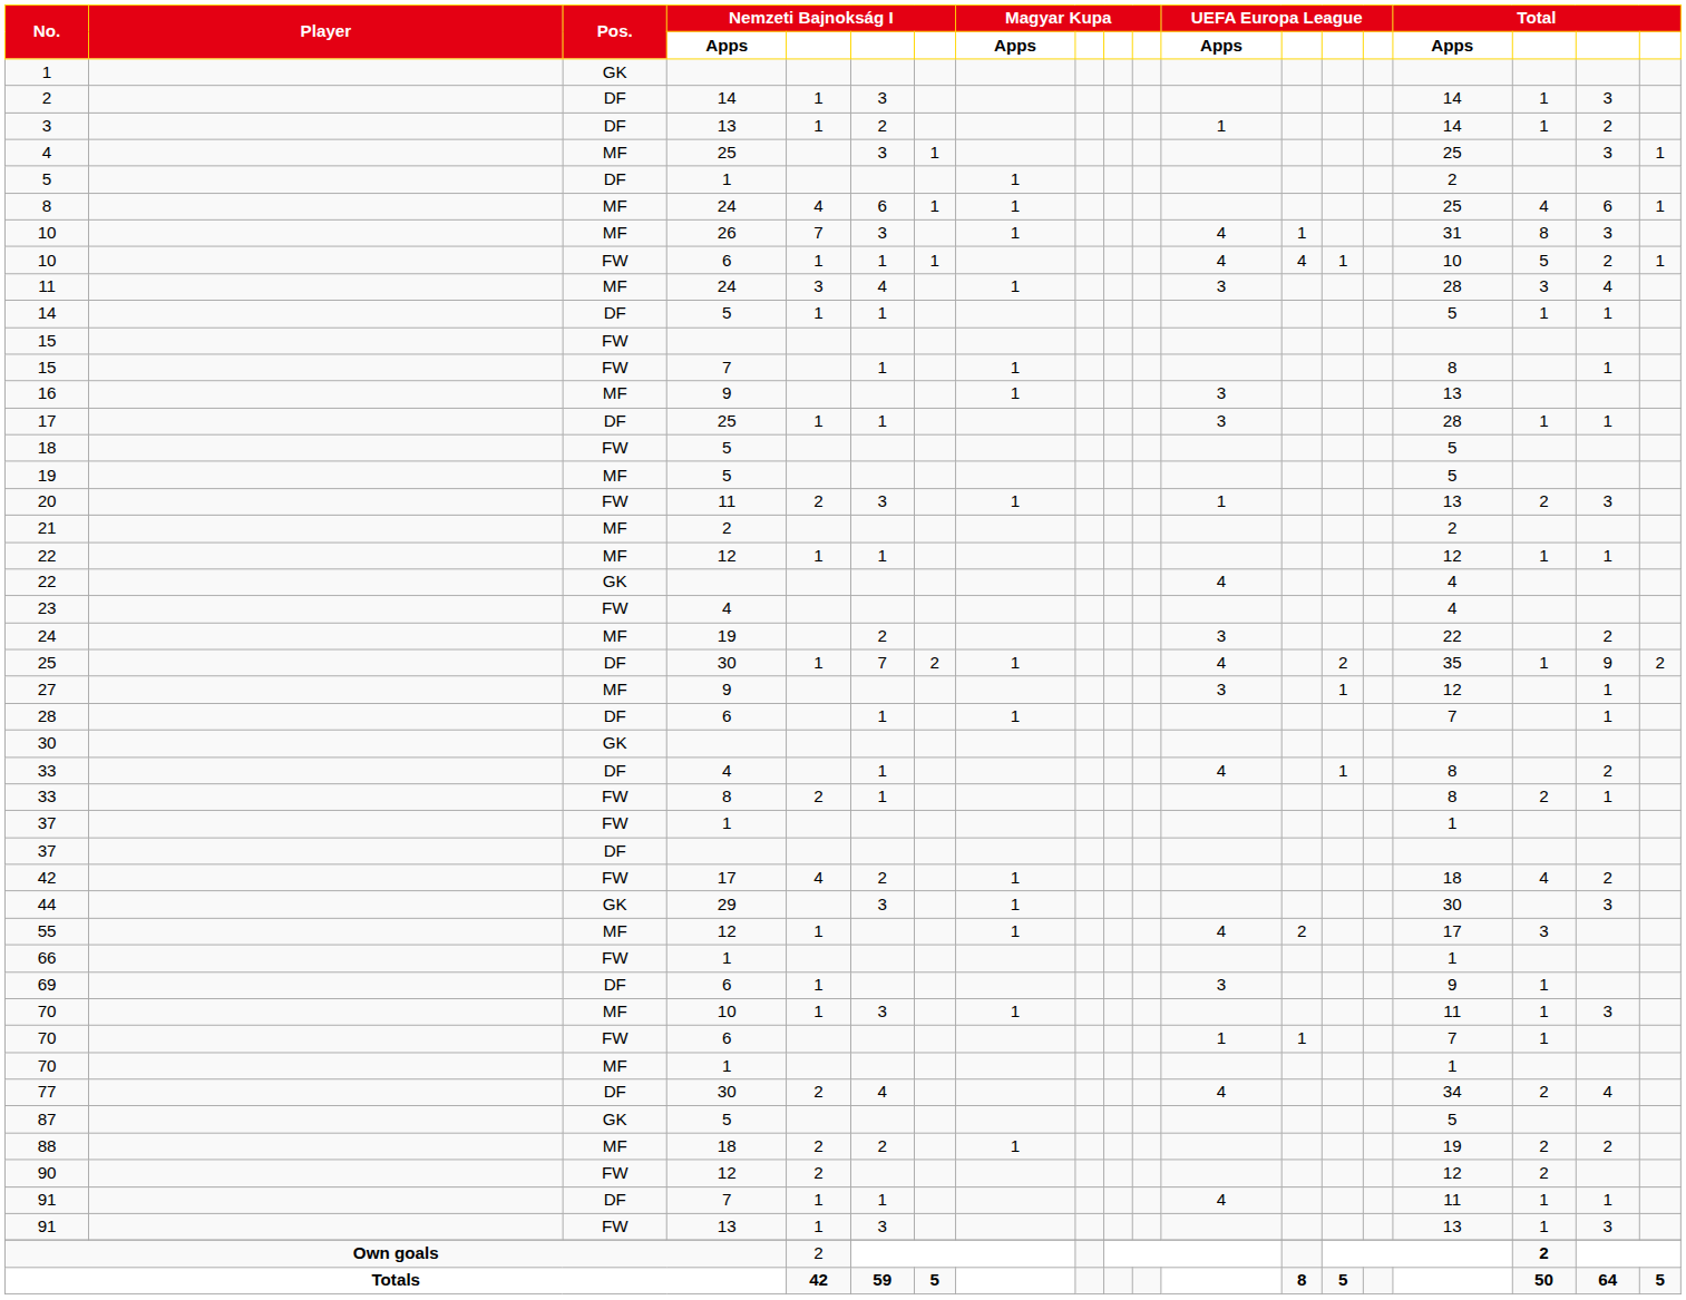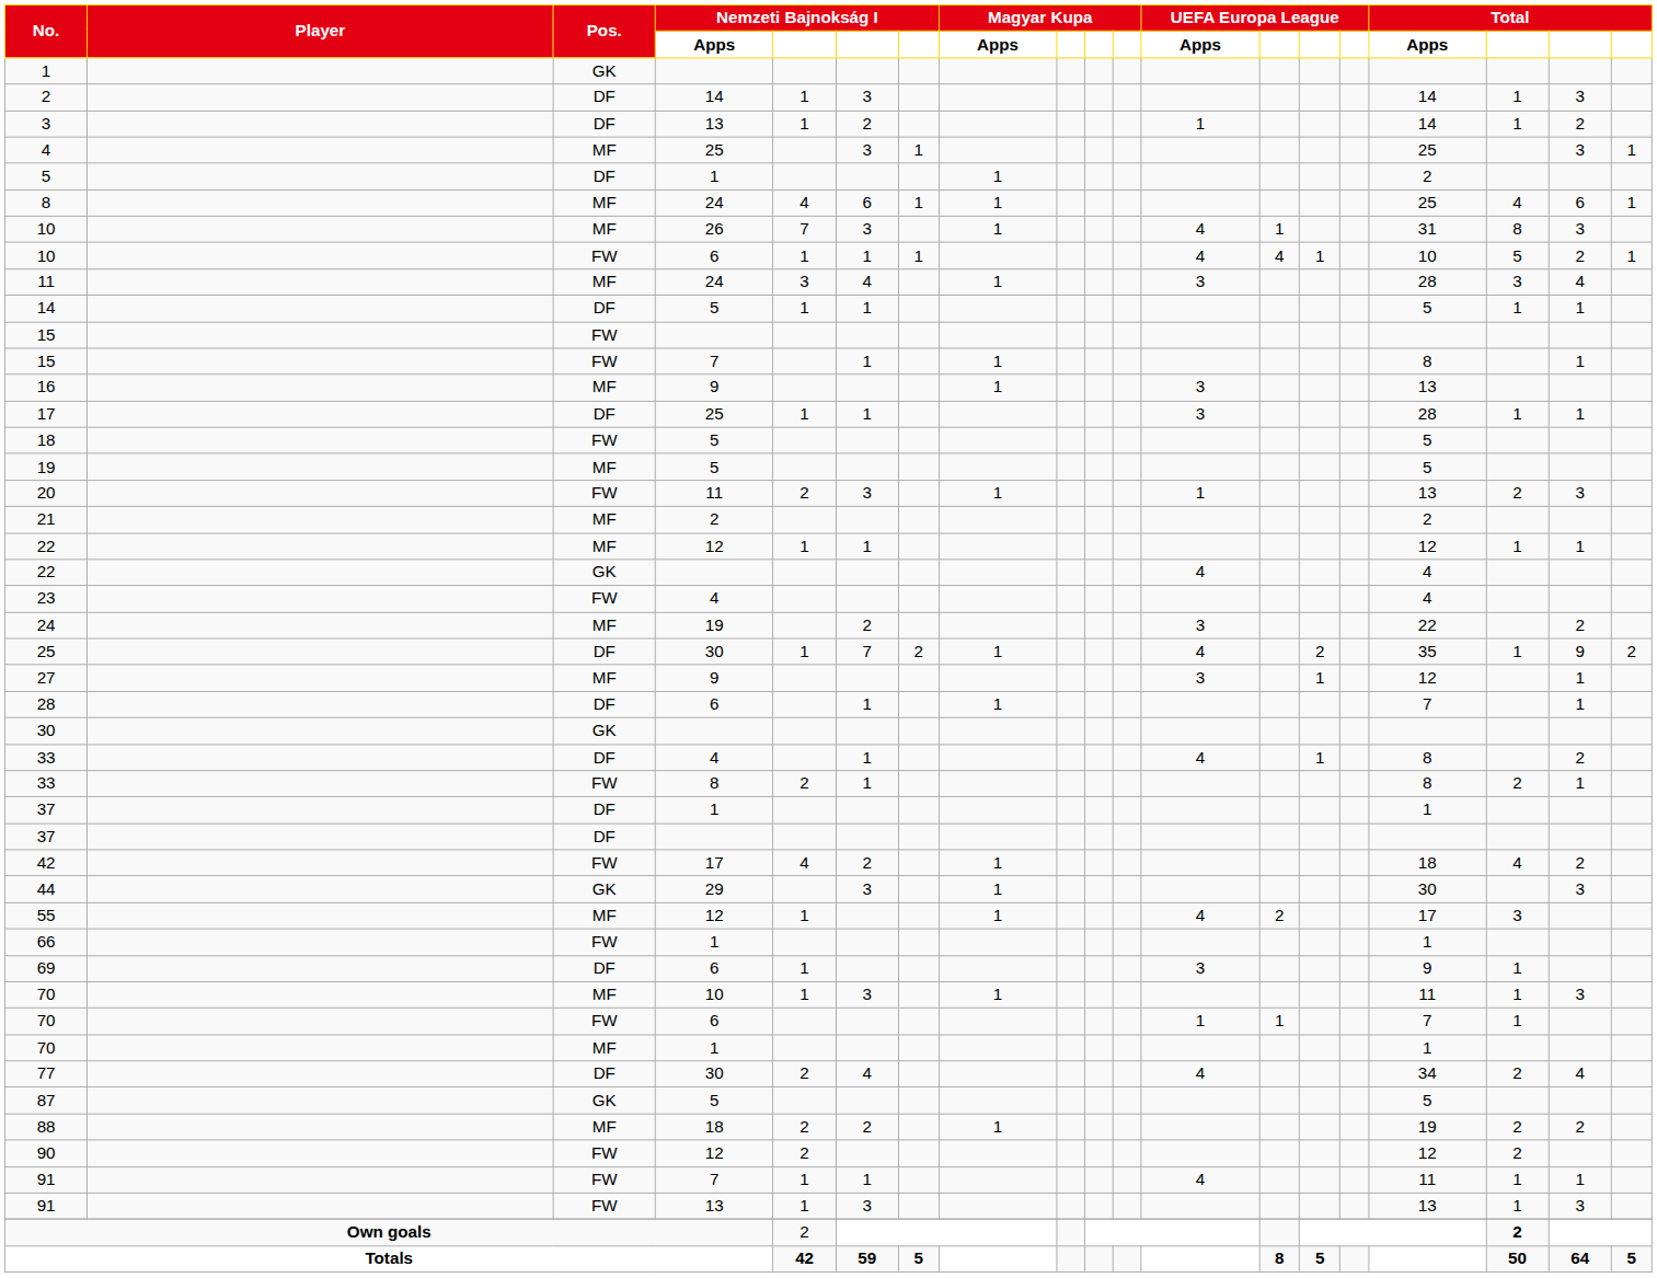 <table class="wikitable sortable alternance" style="text-align:center;width:100%">
 <tr>
 <th rowspan="2" style="background-color:#E40013;color:white;border:1px solid gold;width:5px">No.</th>
 <th rowspan="2" style="background-color:#E40013;color:white;border:1px solid gold;width:180px">Player</th>
 <th rowspan="2" style="background-color:#E40013;color:white;border:1px solid gold;width:5px">Pos.</th>
 <th colspan="4" style="background:#E40013;color:white;border:1px solid gold">Nemzeti Bajnokság I</th>
 <th colspan="4" style="background:#E40013;color:white;border:1px solid gold">Magyar Kupa</th>
 <th colspan="4" style="background:#E40013;color:white;border:1px solid gold">UEFA Europa League</th>
 <th colspan="4" style="background:#E40013;color:white;border:1px solid gold">Total</th>
 </tr>
 <tr style="text-align:center">
 <th width="4" style="background-color:white;color:black;border:1px solid gold">Apps</th>
 <th width="4" style="background-color:white;border:1px solid gold"></th>
 <th width="4" style="background-color:white;border:1px solid gold"></th>
 <th width="4" style="background-color:white;border:1px solid gold"></th>
 <th width="4" style="background-color:white;color:black;border:1px solid gold">Apps</th>
 <th width="4" style="background-color:white;border:1px solid gold"></th>
 <th width="4" style="background-color:white;border:1px solid gold"></th>
 <th width="4" style="background-color:white;border:1px solid gold"></th>
 <th width="4" style="background-color:white;color:black;border:1px solid gold">Apps</th>
 <th width="4" style="background-color:white;border:1px solid gold"></th>
 <th width="4" style="background-color:white;border:1px solid gold"></th>
 <th width="4" style="background-color:white;border:1px solid gold"></th>
 <th width="4" style="background-color:white;color:black;border:1px solid gold">Apps</th>
 <th width="4" style="background-color:white;border:1px solid gold"></th>
 <th width="4" style="background-color:white;border:1px solid gold"></th>
 <th width="4" style="background-color:white;border:1px solid gold"></th>
 </tr>
 <tr>
 <td>1</td>
 <td> </td>
 <td>GK</td>
 <td></td>
 <td></td>
 <td></td>
 <td></td>
 <td></td>
 <td></td>
 <td></td>
 <td></td>
 <td></td>
 <td></td>
 <td></td>
 <td></td>
 <td></td>
 <td></td>
 <td></td>
 <td></td>
 </tr>
 <tr>
 <td>2</td>
 <td> </td>
 <td>DF</td>
 <td>14</td>
 <td>1</td>
 <td>3</td>
 <td></td>
 <td></td>
 <td></td>
 <td></td>
 <td></td>
 <td></td>
 <td></td>
 <td></td>
 <td></td>
 <td>14</td>
 <td>1</td>
 <td>3</td>
 <td></td>
 </tr>
 <tr>
 <td>3</td>
 <td> </td>
 <td>DF</td>
 <td>13</td>
 <td>1</td>
 <td>2</td>
 <td></td>
 <td></td>
 <td></td>
 <td></td>
 <td></td>
 <td>1</td>
 <td></td>
 <td></td>
 <td></td>
 <td>14</td>
 <td>1</td>
 <td>2</td>
 <td></td>
 </tr>
 <tr>
 <td>4</td>
 <td> </td>
 <td>MF</td>
 <td>25</td>
 <td></td>
 <td>3</td>
 <td>1</td>
 <td></td>
 <td></td>
 <td></td>
 <td></td>
 <td></td>
 <td></td>
 <td></td>
 <td></td>
 <td>25</td>
 <td></td>
 <td>3</td>
 <td>1</td>
 </tr>
 <tr>
 <td>5</td>
 <td> </td>
 <td>DF</td>
 <td>1</td>
 <td></td>
 <td></td>
 <td></td>
 <td>1</td>
 <td></td>
 <td></td>
 <td></td>
 <td></td>
 <td></td>
 <td></td>
 <td></td>
 <td>2</td>
 <td></td>
 <td></td>
 <td></td>
 </tr>
 <tr>
 <td>8</td>
 <td> </td>
 <td>MF</td>
 <td>24</td>
 <td>4</td>
 <td>6</td>
 <td>1</td>
 <td>1</td>
 <td></td>
 <td></td>
 <td></td>
 <td></td>
 <td></td>
 <td></td>
 <td></td>
 <td>25</td>
 <td>4</td>
 <td>6</td>
 <td>1</td>
 </tr>
 <tr>
 <td>10</td>
 <td> </td>
 <td>MF</td>
 <td>26</td>
 <td>7</td>
 <td>3</td>
 <td></td>
 <td>1</td>
 <td></td>
 <td></td>
 <td></td>
 <td>4</td>
 <td>1</td>
 <td></td>
 <td></td>
 <td>31</td>
 <td>8</td>
 <td>3</td>
 <td></td>
 </tr>
 <tr>
 <td>10</td>
 <td> </td>
 <td>FW</td>
 <td>6</td>
 <td>1</td>
 <td>1</td>
 <td>1</td>
 <td></td>
 <td></td>
 <td></td>
 <td></td>
 <td>4</td>
 <td>4</td>
 <td>1</td>
 <td></td>
 <td>10</td>
 <td>5</td>
 <td>2</td>
 <td>1</td>
 </tr>
 <tr>
 <td>11</td>
 <td> </td>
 <td>MF</td>
 <td>24</td>
 <td>3</td>
 <td>4</td>
 <td></td>
 <td>1</td>
 <td></td>
 <td></td>
 <td></td>
 <td>3</td>
 <td></td>
 <td></td>
 <td></td>
 <td>28</td>
 <td>3</td>
 <td>4</td>
 <td></td>
 </tr>
 <tr>
 <td>14</td>
 <td> </td>
 <td>DF</td>
 <td>5</td>
 <td>1</td>
 <td>1</td>
 <td></td>
 <td></td>
 <td></td>
 <td></td>
 <td></td>
 <td></td>
 <td></td>
 <td></td>
 <td></td>
 <td>5</td>
 <td>1</td>
 <td>1</td>
 <td></td>
 </tr>
 <tr>
 <td>15</td>
 <td> </td>
 <td>FW</td>
 <td></td>
 <td></td>
 <td></td>
 <td></td>
 <td></td>
 <td></td>
 <td></td>
 <td></td>
 <td></td>
 <td></td>
 <td></td>
 <td></td>
 <td></td>
 <td></td>
 <td></td>
 <td></td>
 </tr>
 <tr>
 <td>15</td>
 <td> </td>
 <td>FW</td>
 <td>7</td>
 <td></td>
 <td>1</td>
 <td></td>
 <td>1</td>
 <td></td>
 <td></td>
 <td></td>
 <td></td>
 <td></td>
 <td></td>
 <td></td>
 <td>8</td>
 <td></td>
 <td>1</td>
 <td></td>
 </tr>
 <tr>
 <td>16</td>
 <td> </td>
 <td>MF</td>
 <td>9</td>
 <td></td>
 <td></td>
 <td></td>
 <td>1</td>
 <td></td>
 <td></td>
 <td></td>
 <td>3</td>
 <td></td>
 <td></td>
 <td></td>
 <td>13</td>
 <td></td>
 <td></td>
 <td></td>
 </tr>
 <tr>
 <td>17</td>
 <td> </td>
 <td>DF</td>
 <td>25</td>
 <td>1</td>
 <td>1</td>
 <td></td>
 <td></td>
 <td></td>
 <td></td>
 <td></td>
 <td>3</td>
 <td></td>
 <td></td>
 <td></td>
 <td>28</td>
 <td>1</td>
 <td>1</td>
 <td></td>
 </tr>
 <tr>
 <td>18</td>
 <td> </td>
 <td>FW</td>
 <td>5</td>
 <td></td>
 <td></td>
 <td></td>
 <td></td>
 <td></td>
 <td></td>
 <td></td>
 <td></td>
 <td></td>
 <td></td>
 <td></td>
 <td>5</td>
 <td></td>
 <td></td>
 <td></td>
 </tr>
 <tr>
 <td>19</td>
 <td> </td>
 <td>MF</td>
 <td>5</td>
 <td></td>
 <td></td>
 <td></td>
 <td></td>
 <td></td>
 <td></td>
 <td></td>
 <td></td>
 <td></td>
 <td></td>
 <td></td>
 <td>5</td>
 <td></td>
 <td></td>
 <td></td>
 </tr>
 <tr>
 <td>20</td>
 <td> </td>
 <td>FW</td>
 <td>11</td>
 <td>2</td>
 <td>3</td>
 <td></td>
 <td>1</td>
 <td></td>
 <td></td>
 <td></td>
 <td>1</td>
 <td></td>
 <td></td>
 <td></td>
 <td>13</td>
 <td>2</td>
 <td>3</td>
 <td></td>
 </tr>
 <tr>
 <td>21</td>
 <td> </td>
 <td>MF</td>
 <td>2</td>
 <td></td>
 <td></td>
 <td></td>
 <td></td>
 <td></td>
 <td></td>
 <td></td>
 <td></td>
 <td></td>
 <td></td>
 <td></td>
 <td>2</td>
 <td></td>
 <td></td>
 <td></td>
 </tr>
 <tr>
 <td>22</td>
 <td> </td>
 <td>MF</td>
 <td>12</td>
 <td>1</td>
 <td>1</td>
 <td></td>
 <td></td>
 <td></td>
 <td></td>
 <td></td>
 <td></td>
 <td></td>
 <td></td>
 <td></td>
 <td>12</td>
 <td>1</td>
 <td>1</td>
 <td></td>
 </tr>
 <tr>
 <td>22</td>
 <td> </td>
 <td>GK</td>
 <td></td>
 <td></td>
 <td></td>
 <td></td>
 <td></td>
 <td></td>
 <td></td>
 <td></td>
 <td>4</td>
 <td></td>
 <td></td>
 <td></td>
 <td>4</td>
 <td></td>
 <td></td>
 <td></td>
 </tr>
 <tr>
 <td>23</td>
 <td> </td>
 <td>FW</td>
 <td>4</td>
 <td></td>
 <td></td>
 <td></td>
 <td></td>
 <td></td>
 <td></td>
 <td></td>
 <td></td>
 <td></td>
 <td></td>
 <td></td>
 <td>4</td>
 <td></td>
 <td></td>
 <td></td>
 </tr>
 <tr>
 <td>24</td>
 <td> </td>
 <td>MF</td>
 <td>19</td>
 <td></td>
 <td>2</td>
 <td></td>
 <td></td>
 <td></td>
 <td></td>
 <td></td>
 <td>3</td>
 <td></td>
 <td></td>
 <td></td>
 <td>22</td>
 <td></td>
 <td>2</td>
 <td></td>
 </tr>
 <tr>
 <td>25</td>
 <td> </td>
 <td>DF</td>
 <td>30</td>
 <td>1</td>
 <td>7</td>
 <td>2</td>
 <td>1</td>
 <td></td>
 <td></td>
 <td></td>
 <td>4</td>
 <td></td>
 <td>2</td>
 <td></td>
 <td>35</td>
 <td>1</td>
 <td>9</td>
 <td>2</td>
 </tr>
 <tr>
 <td>27</td>
 <td> </td>
 <td>MF</td>
 <td>9</td>
 <td></td>
 <td></td>
 <td></td>
 <td></td>
 <td></td>
 <td></td>
 <td></td>
 <td>3</td>
 <td></td>
 <td>1</td>
 <td></td>
 <td>12</td>
 <td></td>
 <td>1</td>
 <td></td>
 </tr>
 <tr>
 <td>28</td>
 <td> </td>
 <td>DF</td>
 <td>6</td>
 <td></td>
 <td>1</td>
 <td></td>
 <td>1</td>
 <td></td>
 <td></td>
 <td></td>
 <td></td>
 <td></td>
 <td></td>
 <td></td>
 <td>7</td>
 <td></td>
 <td>1</td>
 <td></td>
 </tr>
 <tr>
 <td>30</td>
 <td> </td>
 <td>GK</td>
 <td></td>
 <td></td>
 <td></td>
 <td></td>
 <td></td>
 <td></td>
 <td></td>
 <td></td>
 <td></td>
 <td></td>
 <td></td>
 <td></td>
 <td></td>
 <td></td>
 <td></td>
 <td></td>
 </tr>
 <tr>
 <td>33</td>
 <td> </td>
 <td>DF</td>
 <td>4</td>
 <td></td>
 <td>1</td>
 <td></td>
 <td></td>
 <td></td>
 <td></td>
 <td></td>
 <td>4</td>
 <td></td>
 <td>1</td>
 <td></td>
 <td>8</td>
 <td></td>
 <td>2</td>
 <td></td>
 </tr>
 <tr>
 <td>33</td>
 <td> </td>
 <td>FW</td>
 <td>8</td>
 <td>2</td>
 <td>1</td>
 <td></td>
 <td></td>
 <td></td>
 <td></td>
 <td></td>
 <td></td>
 <td></td>
 <td></td>
 <td></td>
 <td>8</td>
 <td>2</td>
 <td>1</td>
 <td></td>
 </tr>
 <tr>
 <td>37</td>
 <td> </td>
-<td>FW</td>
+<td>DF</td>
 <td>1</td>
 <td></td>
 <td></td>
 <td></td>
 <td></td>
 <td></td>
 <td></td>
 <td></td>
 <td></td>
 <td></td>
 <td></td>
 <td></td>
 <td>1</td>
 <td></td>
 <td></td>
 <td></td>
 </tr>
 <tr>
 <td>37</td>
 <td> </td>
 <td>DF</td>
 <td></td>
 <td></td>
 <td></td>
 <td></td>
 <td></td>
 <td></td>
 <td></td>
 <td></td>
 <td></td>
 <td></td>
 <td></td>
 <td></td>
 <td></td>
 <td></td>
 <td></td>
 <td></td>
 </tr>
 <tr>
 <td>42</td>
 <td> </td>
 <td>FW</td>
 <td>17</td>
 <td>4</td>
 <td>2</td>
 <td></td>
 <td>1</td>
 <td></td>
 <td></td>
 <td></td>
 <td></td>
 <td></td>
 <td></td>
 <td></td>
 <td>18</td>
 <td>4</td>
 <td>2</td>
 <td></td>
 </tr>
 <tr>
 <td>44</td>
 <td> </td>
 <td>GK</td>
 <td>29</td>
 <td></td>
 <td>3</td>
 <td></td>
 <td>1</td>
 <td></td>
 <td></td>
 <td></td>
 <td></td>
 <td></td>
 <td></td>
 <td></td>
 <td>30</td>
 <td></td>
 <td>3</td>
 <td></td>
 </tr>
 <tr>
 <td>55</td>
 <td> </td>
 <td>MF</td>
 <td>12</td>
 <td>1</td>
 <td></td>
 <td></td>
 <td>1</td>
 <td></td>
 <td></td>
 <td></td>
 <td>4</td>
 <td>2</td>
 <td></td>
 <td></td>
 <td>17</td>
 <td>3</td>
 <td></td>
 <td></td>
 </tr>
 <tr>
 <td>66</td>
 <td> </td>
 <td>FW</td>
 <td>1</td>
 <td></td>
 <td></td>
 <td></td>
 <td></td>
 <td></td>
 <td></td>
 <td></td>
 <td></td>
 <td></td>
 <td></td>
 <td></td>
 <td>1</td>
 <td></td>
 <td></td>
 <td></td>
 </tr>
 <tr>
 <td>69</td>
 <td> </td>
 <td>DF</td>
 <td>6</td>
 <td>1</td>
 <td></td>
 <td></td>
 <td></td>
 <td></td>
 <td></td>
 <td></td>
 <td>3</td>
 <td></td>
 <td></td>
 <td></td>
 <td>9</td>
 <td>1</td>
 <td></td>
 <td></td>
 </tr>
 <tr>
 <td>70</td>
 <td> </td>
 <td>MF</td>
 <td>10</td>
 <td>1</td>
 <td>3</td>
 <td></td>
 <td>1</td>
 <td></td>
 <td></td>
 <td></td>
 <td></td>
 <td></td>
 <td></td>
 <td></td>
 <td>11</td>
 <td>1</td>
 <td>3</td>
 <td></td>
 </tr>
 <tr>
 <td>70</td>
 <td> </td>
 <td>FW</td>
 <td>6</td>
 <td></td>
 <td></td>
 <td></td>
 <td></td>
 <td></td>
 <td></td>
 <td></td>
 <td>1</td>
 <td>1</td>
 <td></td>
 <td></td>
 <td>7</td>
 <td>1</td>
 <td></td>
 <td></td>
 </tr>
 <tr>
 <td>70</td>
 <td> </td>
 <td>MF</td>
 <td>1</td>
 <td></td>
 <td></td>
 <td></td>
 <td></td>
 <td></td>
 <td></td>
 <td></td>
 <td></td>
 <td></td>
 <td></td>
 <td></td>
 <td>1</td>
 <td></td>
 <td></td>
 <td></td>
 </tr>
 <tr>
 <td>77</td>
 <td></td>
 <td>DF</td>
 <td>30</td>
 <td>2</td>
 <td>4</td>
 <td></td>
 <td></td>
 <td></td>
 <td></td>
 <td></td>
 <td>4</td>
 <td></td>
 <td></td>
 <td></td>
 <td>34</td>
 <td>2</td>
 <td>4</td>
 <td></td>
 </tr>
 <tr>
 <td>87</td>
 <td> </td>
 <td>GK</td>
 <td>5</td>
 <td></td>
 <td></td>
 <td></td>
 <td></td>
 <td></td>
 <td></td>
 <td></td>
 <td></td>
 <td></td>
 <td></td>
 <td></td>
 <td>5</td>
 <td></td>
 <td></td>
 <td></td>
 </tr>
 <tr>
 <td>88</td>
 <td> </td>
 <td>MF</td>
 <td>18</td>
 <td>2</td>
 <td>2</td>
 <td></td>
 <td>1</td>
 <td></td>
 <td></td>
 <td></td>
 <td></td>
 <td></td>
 <td></td>
 <td></td>
 <td>19</td>
 <td>2</td>
 <td>2</td>
 <td></td>
 </tr>
 <tr>
 <td>90</td>
 <td> </td>
 <td>FW</td>
 <td>12</td>
 <td>2</td>
 <td></td>
 <td></td>
 <td></td>
 <td></td>
 <td></td>
 <td></td>
 <td></td>
 <td></td>
 <td></td>
 <td></td>
 <td>12</td>
 <td>2</td>
 <td></td>
 <td></td>
 </tr>
 <tr>
 <td>91</td>
 <td> </td>
-<td>DF</td>
+<td>FW</td>
 <td>7</td>
 <td>1</td>
 <td>1</td>
 <td></td>
 <td></td>
 <td></td>
 <td></td>
 <td></td>
 <td>4</td>
 <td></td>
 <td></td>
 <td></td>
 <td>11</td>
 <td>1</td>
 <td>1</td>
 <td></td>
 </tr>
 <tr>
 <td>91</td>
 <td> </td>
 <td>FW</td>
 <td>13</td>
 <td>1</td>
 <td>3</td>
 <td></td>
 <td></td>
 <td></td>
 <td></td>
 <td></td>
 <td></td>
 <td></td>
 <td></td>
 <td></td>
 <td>13</td>
 <td>1</td>
 <td>3</td>
 <td></td>
 </tr>
 <tr>
 </tr>
 <tr class="sortbottom">
 <td colspan="4"><strong>Own goals</strong></td>
 <td>2</td>
 <td colspan="3" style="background:white;text-align:center"></td>
 <td></td>
 <td colspan="3" style="background:white;text-align:center"></td>
 <td></td>
 <td colspan="3" style="background:white;text-align:center"></td>
 <td><strong>2</strong></td>
 <td colspan="2" style="background:white;text-align:center"></td>
 </tr>
 <tr class="sortbottom">
 <td colspan="4" style="background:white;text-align:center"><strong>Totals</strong></td>
 <td><strong>42</strong></td>
 <td><strong>59</strong></td>
 <td><strong>5</strong></td>
 <td rowspan="3" style="background:white;text-align:center"></td>
 <td></td>
 <td></td>
 <td></td>
 <td rowspan="3" style="background:white;text-align:center"></td>
 <td><strong>8</strong></td>
 <td><strong>5</strong></td>
 <td></td>
 <td rowspan="3" style="background:white;text-align:center"></td>
 <td><strong>50</strong></td>
 <td><strong>64</strong></td>
 <td><strong>5</strong></td>
 </tr>
 </table>
